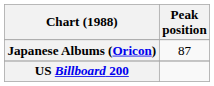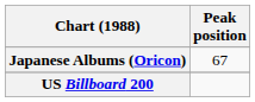 <table class="wikitable sortable plainrowheaders">
 <tr>
 <th>Chart (1988)</th>
 <th>Peak<br>position</th>
 </tr>
 <tr>
 </tr>
 <tr>
 <th scope="row">Japanese Albums (<a href='#'>Oricon</a>)</th>
-<td align="center">87</td>
+<td align="center">67</td>
 </tr>
 <tr>
 </tr>
 <tr>
 <th scope="row">US <a href='#'><em>Billboard</em> 200</a></th>
 <td></td>
 </tr>
 </table>
